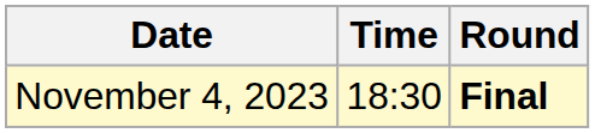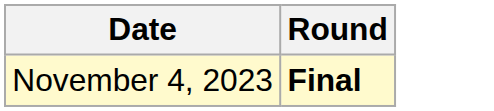 <table class="wikitable">
 <tr>
 <th>Date</th>
-<th>Time</th>
 <th>Round</th>
 </tr>
 <tr style=background:lemonchiffon>
 <td>November 4, 2023</td>
-<td>18:30</td>
 <td><strong>Final</strong></td>
 </tr>
 </table>
